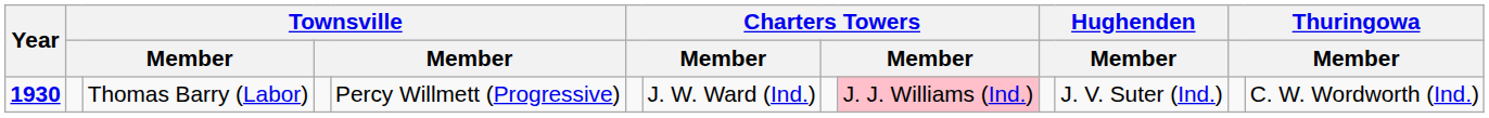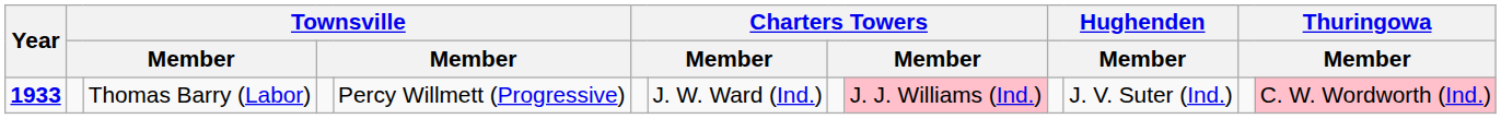 <table class="wikitable">
 <tr>
 <th rowspan="2">Year</th>
 <th style="color:crimson"; colspan="4"><a href='#'>Townsville</a></th>
 <th style="color:crimson"; colspan="4"><a href='#'>Charters Towers</a></th>
 <th style="color:crimson"; colspan="2"><a href='#'>Hughenden</a></th>
 <th style="color:crimson"; colspan="2"><a href='#'>Thuringowa</a></th>
 </tr>
 <tr>
 <th colspan="2">Member</th>
 <th colspan="2">Member</th>
 <th colspan="2">Member</th>
 <th colspan="2">Member</th>
 <th colspan="2">Member</th>
 <th colspan="2">Member</th>
 </tr>
 <tr>
-<td><strong><a href='#'>1930</a></strong></td>
+<td><strong><a href='#'>1933</a></strong></td>
 <td rowspan="1" width="1px" > </td>
 <td rowspan="1"; align="center">Thomas Barry (<a href='#'>Labor</a>)</td>
 <td rowspan="1" width="1px" > </td>
 <td rowspan="1"; align="center">Percy Willmett (<a href='#'>Progressive</a>)</td>
 <td rowspan="1" width="1px" > </td>
 <td rowspan="1"; align="center">J. W. Ward (<a href='#'>Ind.</a>)</td>
 <td rowspan="1" width="1px" > </td>
 <td rowspan="1"; align="center" style="background: pink;">J. J. Williams (<a href='#'>Ind.</a>)</td>
 <td rowspan="1" width="1px" > </td>
 <td rowspan="1"; align="center">J. V. Suter (<a href='#'>Ind.</a>)</td>
 <td rowspan="1" width="1px" > </td>
-<td rowspan="1"; align="center">C. W. Wordworth (<a href='#'>Ind.</a>)</td>
+<td rowspan="1"; align="center" style="background: pink;">C. W. Wordworth (<a href='#'>Ind.</a>)</td>
 </tr>
 </table>
